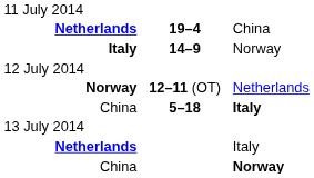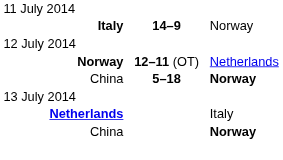 <table>
 <tr>
 <th width=150></th>
 <th width=100></th>
 <th width=150></th>
 </tr>
 <tr>
 <td>11 July 2014</td>
-</tr>
-<tr>
-<td align=right><strong><a href='#'>Netherlands</a></strong> </td>
-<td align=center><strong>19–4</strong></td>
-<td> China</td>
 </tr>
 <tr>
 <td align=right><strong>Italy</strong> </td>
 <td align=center><strong>14–9</strong></td>
 <td> Norway</td>
 </tr>
 <tr>
 <td>12 July 2014</td>
 </tr>
 <tr>
 <td align=right><strong>Norway</strong> </td>
 <td align=center><strong>12–11</strong> (OT)</td>
 <td> <a href='#'>Netherlands</a></td>
 </tr>
 <tr>
 <td align=right>China </td>
 <td align=center><strong>5–18</strong></td>
-<td> <strong>Italy</strong></td>
+<td> <strong>Norway</strong></td>
 </tr>
 <tr>
 <td>13 July 2014</td>
 </tr>
 <tr>
 <td align=right><strong><a href='#'>Netherlands</a></strong> </td>
 <td align=center></td>
 <td> Italy</td>
 </tr>
 <tr>
 <td align=right>China </td>
 <td align=center></td>
 <td> <strong>Norway</strong></td>
 </tr>
 </table>
